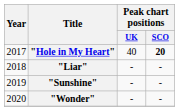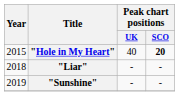 <table class="wikitable plainrowheaders" style="text-align:center;">
 <tr>
 <th scope="col" rowspan="2">Year</th>
 <th scope="col" rowspan="2">Title</th>
 <th scope="col" colspan="2">Peak chart positions</th>
 </tr>
 <tr>
 <th scope="col" style="width:3em;font-size:85%;"><a href='#'>UK</a></th>
 <th scope="col" style="width:3em;font-size:85%;"><a href='#'>SCO</a></th>
 </tr>
 <tr>
-<td>2017</td>
+<td>2015</td>
 <th scope="row">"<a href='#'>Hole in My Heart</a>"</th>
 <td>40</td>
 <td><strong>20</strong></td>
 </tr>
 <tr>
 <td>2018</td>
 <th scope="row">"Liar"</th>
 <td>-</td>
 <td>-</td>
 </tr>
 <tr>
 <td>2019</td>
 <th scope="row">"Sunshine"</th>
 <td>-</td>
 <td>-</td>
 </tr>
 <tr>
-<td>2020</td>
-<th scope="row">"Wonder"</th>
-<td>-</td>
-<td>-</td>
-</tr>
-<tr>
 </tr>
 </table>
